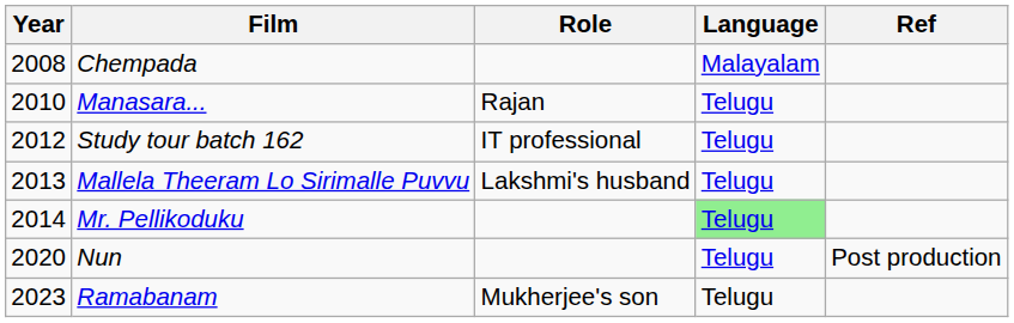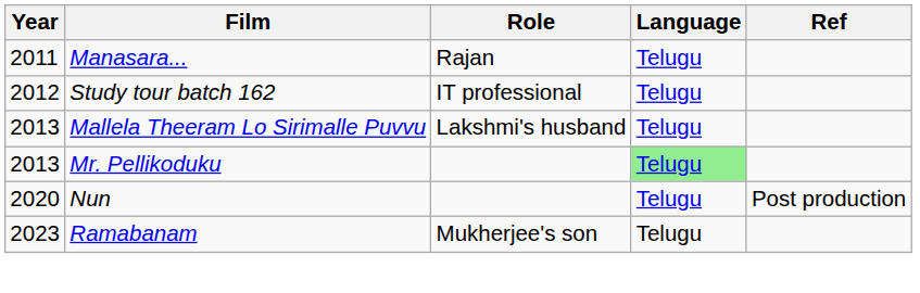 <table class="wikitable">
 <tr>
 <th>Year</th>
 <th>Film</th>
 <th>Role</th>
 <th>Language</th>
 <th>Ref</th>
 </tr>
 <tr>
-<td>2008</td>
-<td><em>Chempada</em></td>
-<td></td>
-<td><a href='#'>Malayalam</a></td>
-<td></td>
-</tr>
-<tr>
-<td>2010</td>
+<td>2011</td>
 <td><em><a href='#'>Manasara...</a></em></td>
 <td>Rajan</td>
 <td><a href='#'>Telugu</a></td>
 <td></td>
 </tr>
 <tr>
 <td>2012</td>
 <td><em>Study tour batch 162</em></td>
 <td>IT professional</td>
 <td><a href='#'>Telugu</a></td>
 <td></td>
 </tr>
 <tr>
 <td>2013</td>
 <td><em><a href='#'>Mallela Theeram Lo Sirimalle Puvvu</a></em></td>
 <td>Lakshmi's husband</td>
 <td><a href='#'>Telugu</a></td>
 <td></td>
 </tr>
 <tr>
-<td>2014</td>
+<td>2013</td>
 <td><em><a href='#'>Mr. Pellikoduku</a></em></td>
 <td></td>
 <td style="background: lightgreen;"><a href='#'>Telugu</a></td>
 <td></td>
 </tr>
 <tr>
 <td>2020</td>
 <td><em>Nun</em></td>
 <td></td>
 <td><a href='#'>Telugu</a></td>
 <td>Post production</td>
 </tr>
 <tr>
 <td>2023</td>
 <td><em><a href='#'>Ramabanam</a></em></td>
 <td>Mukherjee's son</td>
 <td>Telugu</td>
 <td></td>
 </tr>
 </table>
